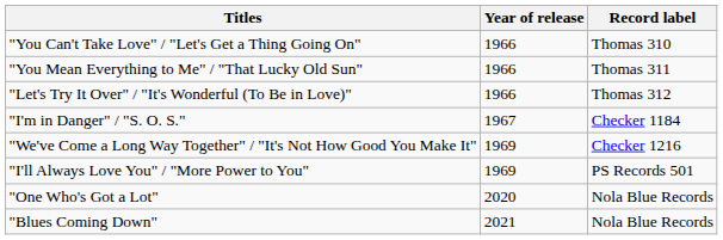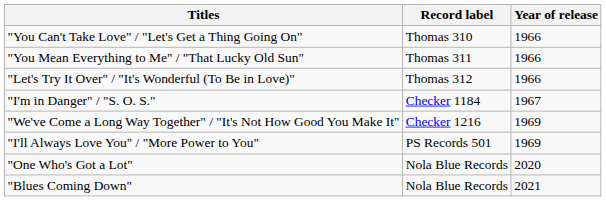 <table class="wikitable sortable">
 <tr>
 <th>Titles</th>
+<th>Record label</th>
 <th>Year of release</th>
-<th>Record label</th>
 </tr>
 <tr>
 <td>"You Can't Take Love" / "Let's Get a Thing Going On"</td>
+<td>Thomas 310</td>
 <td>1966</td>
-<td>Thomas 310</td>
 </tr>
 <tr>
 <td>"You Mean Everything to Me" / "That Lucky Old Sun"</td>
+<td>Thomas 311</td>
 <td>1966</td>
-<td>Thomas 311</td>
 </tr>
 <tr>
 <td>"Let's Try It Over" / "It's Wonderful (To Be in Love)"</td>
+<td>Thomas 312</td>
 <td>1966</td>
-<td>Thomas 312</td>
 </tr>
 <tr>
 <td>"I'm in Danger" / "S. O. S."</td>
+<td><a href='#'>Checker</a> 1184</td>
 <td>1967</td>
-<td><a href='#'>Checker</a> 1184</td>
 </tr>
 <tr>
 <td>"We've Come a Long Way Together" / "It's Not How Good You Make It"</td>
+<td><a href='#'>Checker</a> 1216</td>
 <td>1969</td>
-<td><a href='#'>Checker</a> 1216</td>
 </tr>
 <tr>
 <td>"I'll Always Love You" / "More Power to You"</td>
+<td>PS Records 501</td>
 <td>1969</td>
-<td>PS Records 501</td>
 </tr>
 <tr>
 <td>"One Who's Got a Lot"</td>
+<td>Nola Blue Records</td>
 <td>2020</td>
-<td>Nola Blue Records</td>
 </tr>
 <tr>
 <td>"Blues Coming Down"</td>
+<td>Nola Blue Records</td>
 <td>2021</td>
-<td>Nola Blue Records</td>
 </tr>
 </table>
